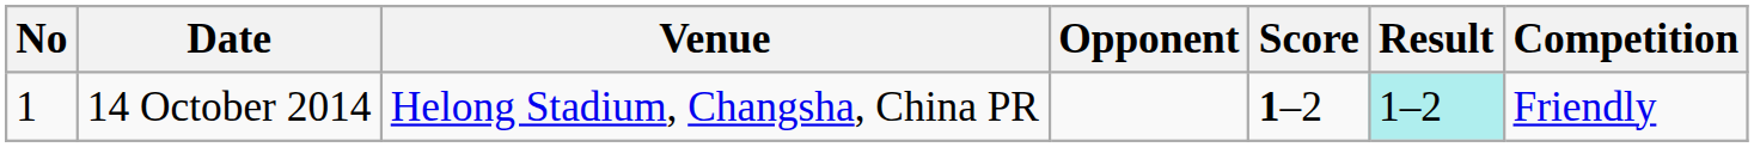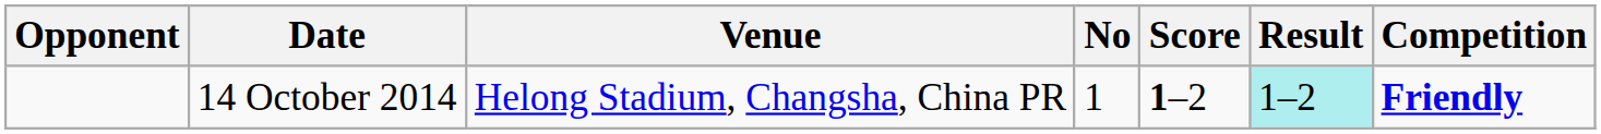 <table class="wikitable">
 <tr>
-<th>No</th>
+<th>Opponent</th>
 <th>Date</th>
 <th>Venue</th>
-<th>Opponent</th>
+<th>No</th>
 <th>Score</th>
 <th>Result</th>
 <th>Competition</th>
 </tr>
 <tr>
-<td>1</td>
+<td></td>
 <td>14 October 2014</td>
 <td><a href='#'>Helong Stadium</a>, <a href='#'>Changsha</a>, China PR</td>
-<td></td>
+<td>1</td>
 <td><strong>1</strong>–2</td>
 <td style="background: paleturquoise;">1–2</td>
-<td><a href='#'>Friendly</a></td>
+<td><strong><a href='#'>Friendly</a></strong></td>
 </tr>
 </table>
